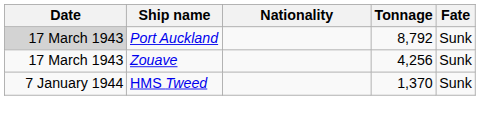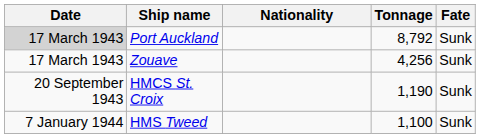 <table class="wikitable sortable">
 <tr>
 <th width="130px">Date</th>
 <th width="100px">Ship name</th>
 <th width="160px">Nationality</th>
 <th width="25px">Tonnage</th>
 <th width="30px">Fate</th>
 </tr>
 <tr>
 <td align="right" style="background: lightgrey;">17 March 1943</td>
 <td align="left"><a href='#'><em>Port Auckland</em></a></td>
 <td align="left"></td>
 <td align="right">8,792</td>
 <td align="left">Sunk</td>
 </tr>
 <tr>
 <td align="right">17 March 1943</td>
 <td align="left"><a href='#'><em>Zouave</em></a></td>
 <td align="left"></td>
 <td align="right">4,256</td>
 <td align="left">Sunk</td>
 </tr>
 <tr>
+<td align="right">20 September 1943</td>
+<td align="left"><a href='#'>HMCS <em>St. Croix</em></a></td>
+<td align="left"></td>
+<td align="right">1,190</td>
+<td align="left">Sunk</td>
+</tr>
+<tr>
 <td align="right">7 January 1944</td>
 <td align="left"><a href='#'>HMS <em>Tweed</em></a></td>
 <td align="left"></td>
-<td align="right">1,370</td>
+<td align="right">1,100</td>
 <td align="left">Sunk</td>
 </tr>
 </table>
